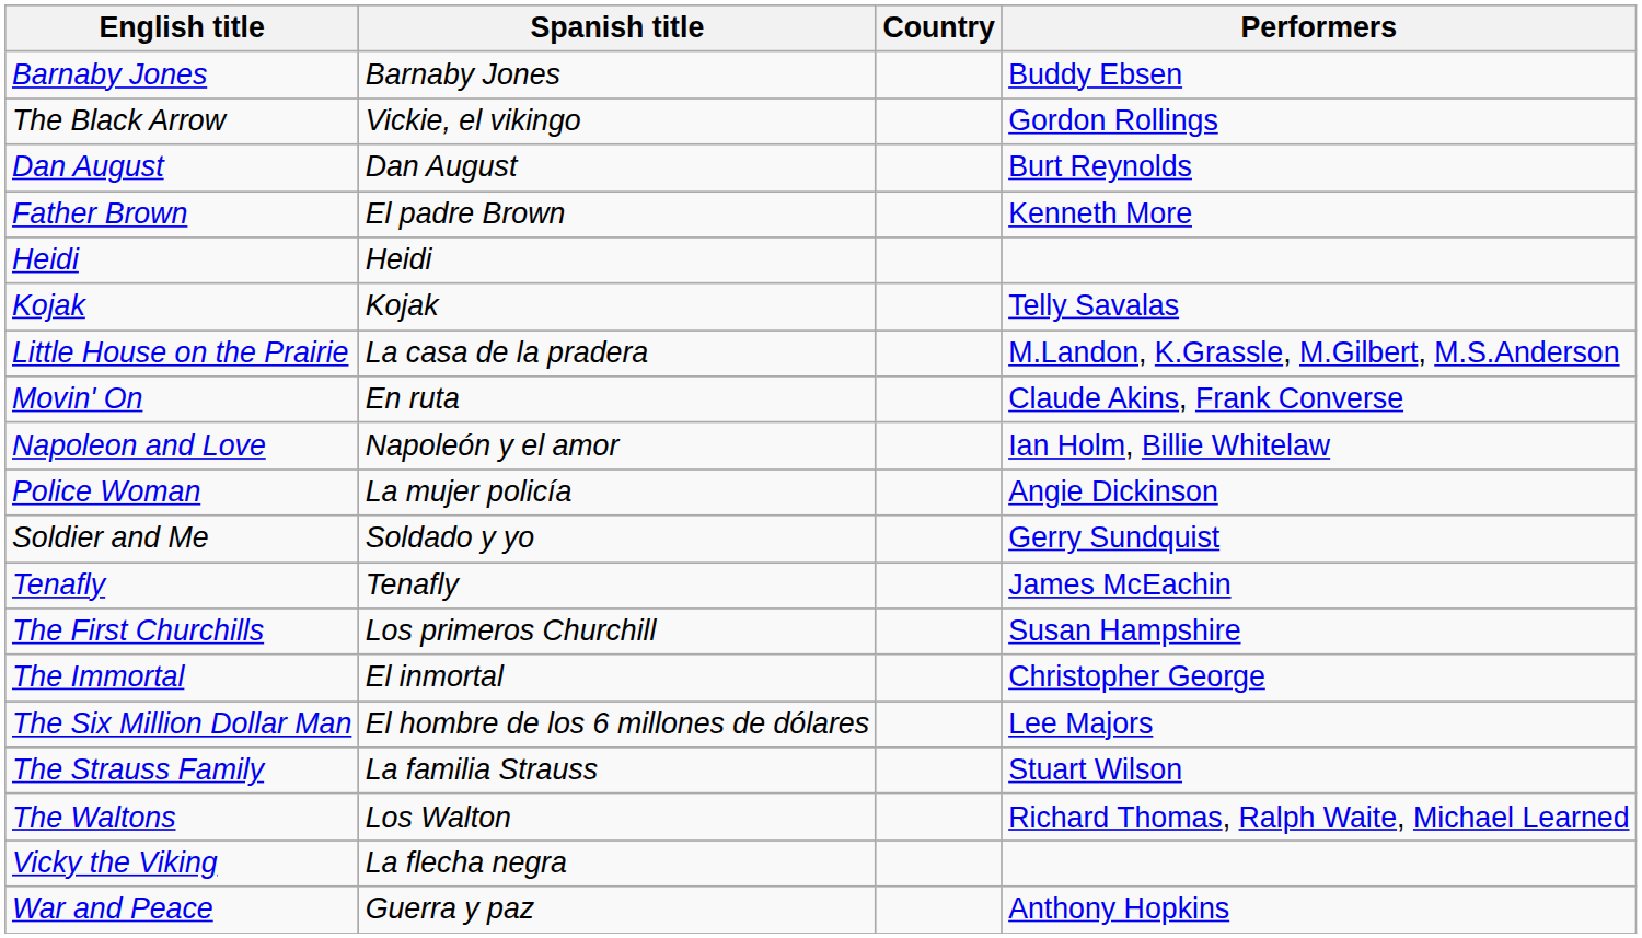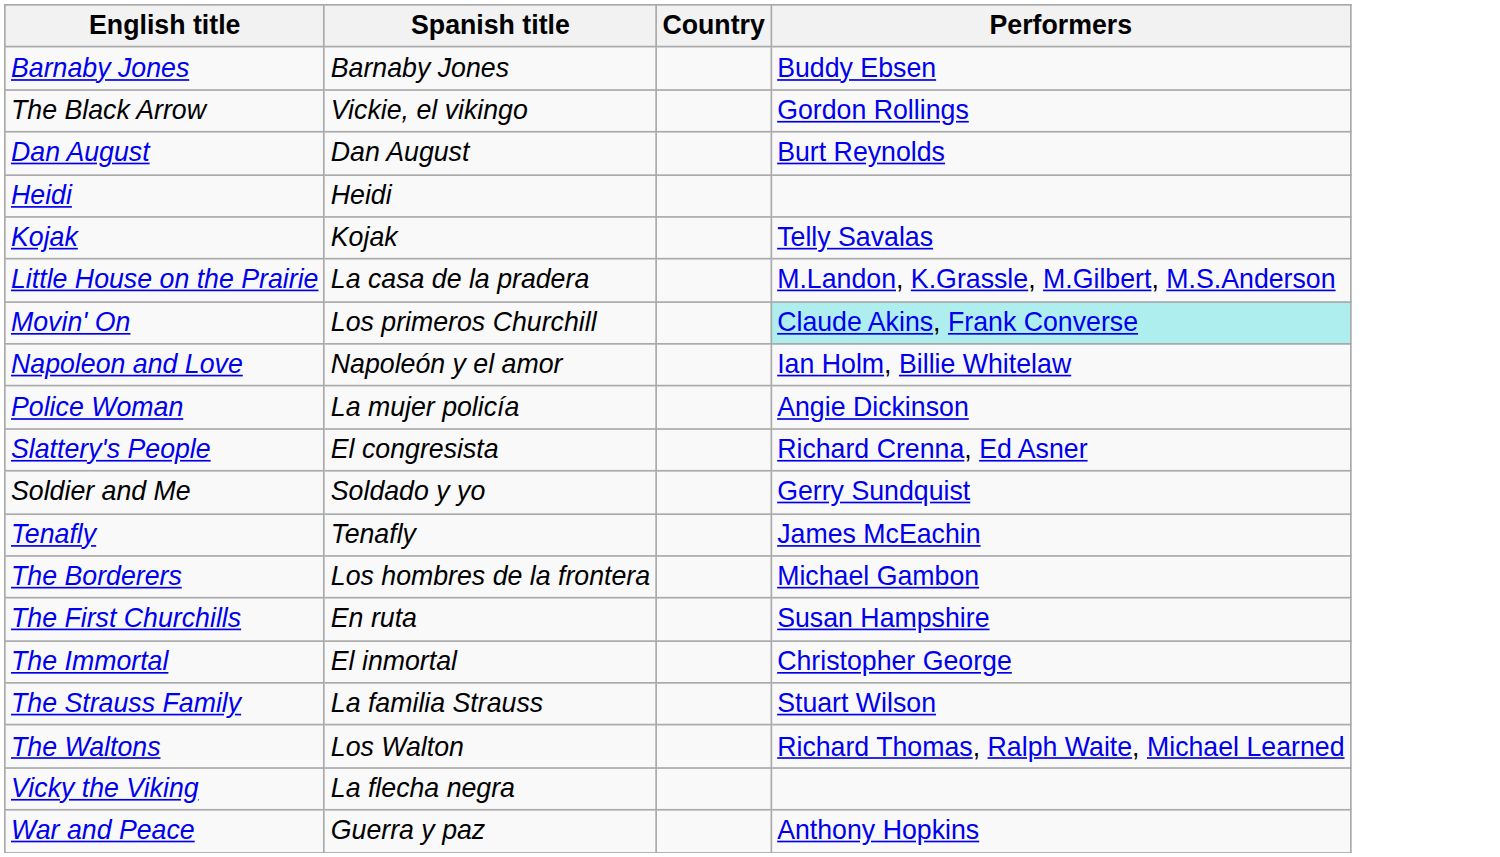 <table class="wikitable sortable">
 <tr bgcolor="#ececec" valign=top>
 <th>English title</th>
 <th>Spanish title</th>
 <th>Country</th>
 <th>Performers</th>
 </tr>
 <tr>
 <td><em><a href='#'>Barnaby Jones</a></em></td>
 <td><em>Barnaby Jones</em></td>
 <td></td>
 <td><a href='#'>Buddy Ebsen</a></td>
 </tr>
 <tr>
 <td><em>The Black Arrow </em></td>
 <td><em>Vickie, el vikingo</em></td>
 <td></td>
 <td><a href='#'>Gordon Rollings</a></td>
 </tr>
 <tr>
 <td><em><a href='#'>Dan August</a></em></td>
 <td><em>Dan August</em></td>
 <td></td>
 <td><a href='#'>Burt Reynolds</a></td>
 </tr>
 <tr>
-<td><em><a href='#'>Father Brown</a></em></td>
-<td><em>El padre Brown</em></td>
-<td></td>
-<td><a href='#'>Kenneth More</a></td>
-</tr>
-<tr>
 <td><em><a href='#'>Heidi</a></em></td>
 <td><em>Heidi</em></td>
 <td></td>
 <td></td>
 </tr>
 <tr>
 <td><em><a href='#'>Kojak</a></em></td>
 <td><em>Kojak</em></td>
 <td></td>
 <td><a href='#'>Telly Savalas</a></td>
 </tr>
 <tr>
 <td><em><a href='#'>Little House on the Prairie</a></em></td>
 <td><em>La casa de la pradera</em></td>
 <td></td>
 <td><a href='#'>M.Landon</a>, <a href='#'>K.Grassle</a>, <a href='#'>M.Gilbert</a>, <a href='#'>M.S.Anderson</a></td>
 </tr>
 <tr>
 <td><em><a href='#'>Movin' On</a></em></td>
-<td><em>En ruta</em></td>
+<td><em>Los primeros Churchill</em></td>
 <td></td>
-<td><a href='#'>Claude Akins</a>, <a href='#'>Frank Converse</a></td>
+<td style="background: paleturquoise;"><a href='#'>Claude Akins</a>, <a href='#'>Frank Converse</a></td>
 </tr>
 <tr>
 <td><em><a href='#'>Napoleon and Love</a></em></td>
 <td><em>Napoleón y el amor</em></td>
 <td></td>
 <td><a href='#'>Ian Holm</a>, <a href='#'>Billie Whitelaw</a></td>
 </tr>
 <tr>
 <td><em><a href='#'>Police Woman</a></em></td>
 <td><em>La mujer policía</em></td>
 <td></td>
 <td><a href='#'>Angie Dickinson</a></td>
 </tr>
 <tr>
+<td><em><a href='#'>Slattery's People</a></em></td>
+<td><em>El congresista</em></td>
+<td></td>
+<td><a href='#'>Richard Crenna</a>, <a href='#'>Ed Asner</a></td>
+</tr>
+<tr>
 <td><em>Soldier and Me</em></td>
 <td><em>Soldado y yo</em></td>
 <td></td>
 <td><a href='#'>Gerry Sundquist</a></td>
 </tr>
 <tr>
 <td><em><a href='#'>Tenafly</a></em></td>
 <td><em>Tenafly</em></td>
 <td></td>
 <td><a href='#'>James McEachin</a></td>
 </tr>
 <tr>
+<td><em><a href='#'>The Borderers</a></em></td>
+<td><em>Los hombres de la frontera</em></td>
+<td></td>
+<td><a href='#'>Michael Gambon</a></td>
+</tr>
+<tr>
 <td><em><a href='#'>The First Churchills</a></em></td>
-<td><em>Los primeros Churchill</em></td>
+<td><em>En ruta</em></td>
 <td></td>
 <td><a href='#'>Susan Hampshire</a></td>
 </tr>
 <tr>
 <td><em><a href='#'>The Immortal</a></em></td>
 <td><em>El inmortal</em></td>
 <td></td>
 <td><a href='#'>Christopher George</a></td>
-</tr>
-<tr>
-<td><em><a href='#'>The Six Million Dollar Man</a></em></td>
-<td><em>El hombre de los 6 millones de dólares</em></td>
-<td></td>
-<td><a href='#'>Lee Majors</a></td>
 </tr>
 <tr>
 <td><em><a href='#'>The Strauss Family</a></em></td>
 <td><em>La familia Strauss</em></td>
 <td></td>
 <td><a href='#'>Stuart Wilson</a></td>
 </tr>
 <tr>
 <td><em><a href='#'>The Waltons</a></em></td>
 <td><em>Los Walton</em></td>
 <td></td>
 <td><a href='#'>Richard Thomas</a>, <a href='#'>Ralph Waite</a>, <a href='#'>Michael Learned</a></td>
 </tr>
 <tr>
 <td><em><a href='#'>Vicky the Viking</a></em></td>
 <td><em>La flecha negra</em></td>
 <td> </td>
 <td></td>
 </tr>
 <tr>
 <td><em><a href='#'>War and Peace</a></em></td>
 <td><em>Guerra y paz</em></td>
 <td></td>
 <td><a href='#'>Anthony Hopkins</a></td>
 </tr>
 <tr>
 </tr>
 </table>
